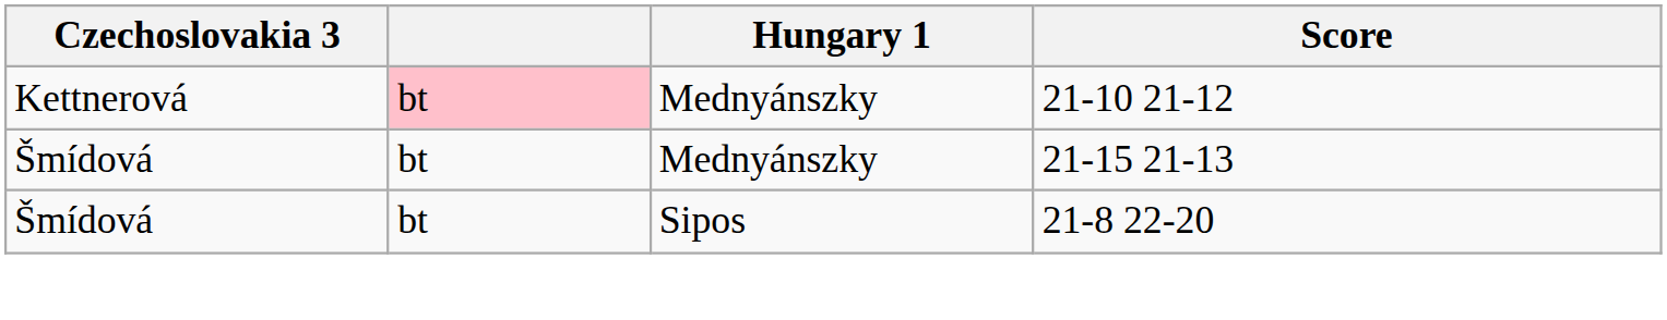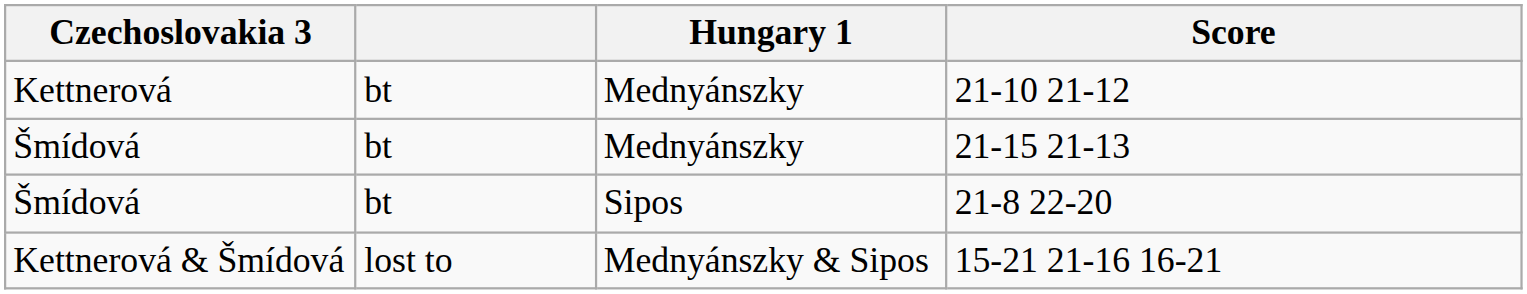 <table class="wikitable">
 <tr>
 <th width=150> Czechoslovakia 3</th>
 <th width=100></th>
 <th width=150> Hungary 1</th>
 <th width=250>Score</th>
 </tr>
 <tr>
 <td>Kettnerová</td>
-<td style="background: pink;">bt</td>
+<td>bt</td>
 <td>Mednyánszky</td>
 <td>21-10 21-12</td>
 </tr>
 <tr>
 <td>Šmídová</td>
 <td>bt</td>
 <td>Mednyánszky</td>
 <td>21-15 21-13</td>
 </tr>
 <tr>
 <td>Šmídová</td>
 <td>bt</td>
 <td>Sipos</td>
 <td>21-8 22-20</td>
 </tr>
+<tr>
+<td>Kettnerová & Šmídová</td>
+<td>lost to</td>
+<td>Mednyánszky & Sipos</td>
+<td>15-21 21-16 16-21</td>
+</tr>
 </table>
